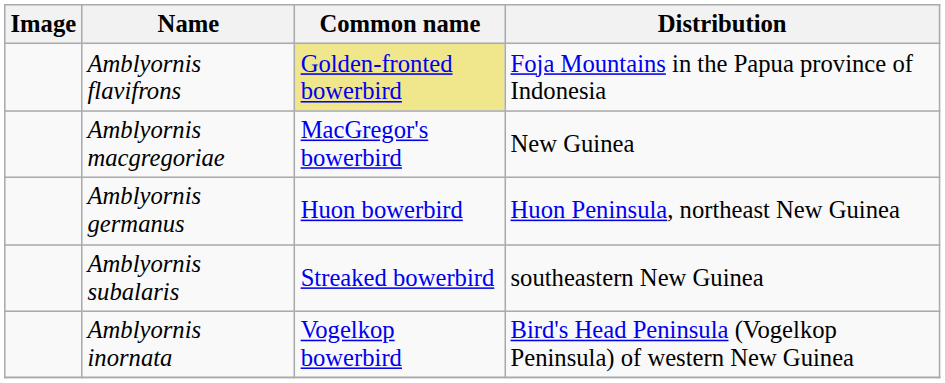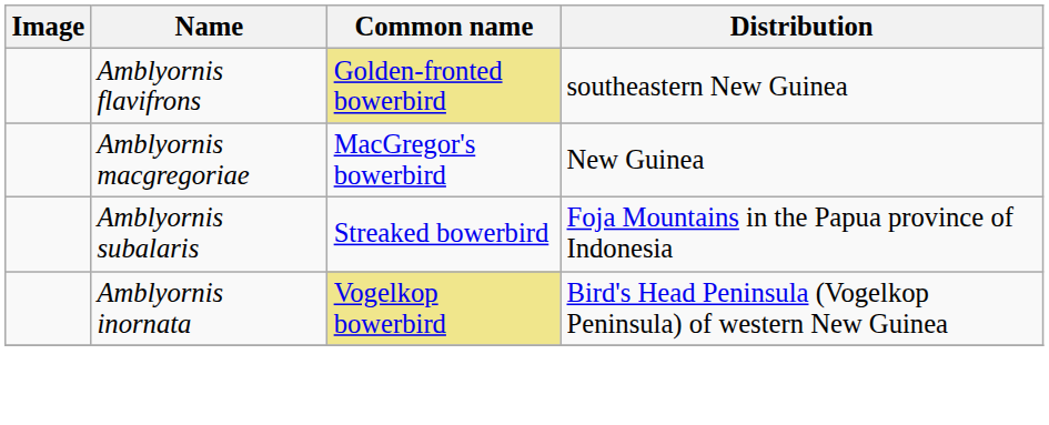 <table class="wikitable sortable">
 <tr>
 <th>Image</th>
 <th>Name</th>
 <th>Common name</th>
 <th>Distribution</th>
 </tr>
 <tr>
 <td></td>
 <td><em>Amblyornis flavifrons</em></td>
 <td style="background: khaki;"><a href='#'>Golden-fronted bowerbird</a></td>
-<td><a href='#'>Foja Mountains</a> in the Papua province of Indonesia</td>
+<td>southeastern New Guinea</td>
 </tr>
 <tr>
 <td></td>
 <td><em>Amblyornis macgregoriae</em></td>
 <td><a href='#'>MacGregor's bowerbird</a></td>
 <td>New Guinea</td>
 </tr>
 <tr>
 <td></td>
-<td><em>Amblyornis germanus</em></td>
-<td><a href='#'>Huon bowerbird</a></td>
-<td><a href='#'>Huon Peninsula</a>, northeast New Guinea</td>
-</tr>
-<tr>
-<td></td>
 <td><em>Amblyornis subalaris</em></td>
 <td><a href='#'>Streaked bowerbird</a></td>
-<td>southeastern New Guinea</td>
+<td><a href='#'>Foja Mountains</a> in the Papua province of Indonesia</td>
 </tr>
 <tr>
 <td></td>
 <td><em>Amblyornis inornata</em></td>
-<td><a href='#'>Vogelkop bowerbird</a></td>
+<td style="background: khaki;"><a href='#'>Vogelkop bowerbird</a></td>
 <td><a href='#'>Bird's Head Peninsula</a> (Vogelkop Peninsula) of western New Guinea</td>
 </tr>
 <tr>
 </tr>
 </table>
